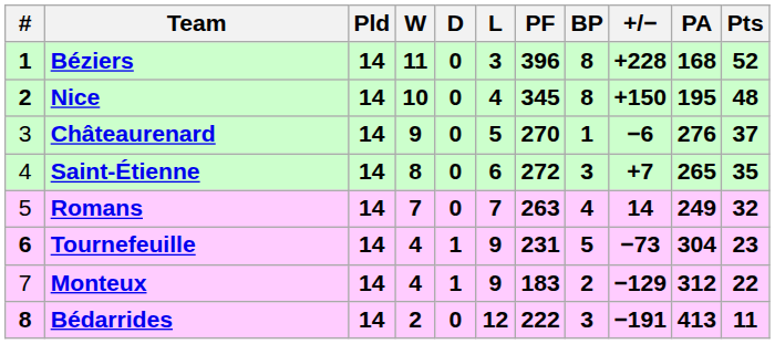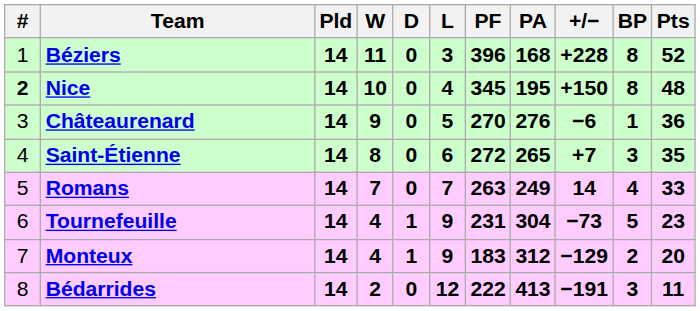 <table class="wikitable" style="text-align: center;">
 <tr>
 <th width="20">#</th>
 <th width="200">Team</th>
 <th width="20">Pld</th>
 <th width="20">W</th>
 <th width="20">D</th>
 <th width="20">L</th>
 <th width="20">PF</th>
+<th width="20">PA</th>
+<th width="25">+/−</th>
 <th width="20">BP</th>
-<th width="25">+/−</th>
-<th width="20">PA</th>
 <th width="20">Pts</th>
 </tr>
 <tr bgcolor=#ccffcc align=center>
-<td><strong>1</strong></td>
+<td>1</td>
 <td align=left><strong><a href='#'>Béziers</a></strong></td>
 <td><strong>14</strong></td>
 <td><strong>11</strong></td>
 <td><strong>0</strong></td>
 <td><strong>3</strong></td>
 <td><strong>396</strong></td>
+<td><strong>168</strong></td>
+<td><strong>+228</strong></td>
 <td><strong>8</strong></td>
-<td><strong>+228</strong></td>
-<td><strong>168</strong></td>
 <td><strong>52</strong></td>
 </tr>
 <tr bgcolor=#ccffcc align=center>
 <td><strong>2</strong></td>
 <td align=left><strong><a href='#'>Nice</a></strong></td>
 <td><strong>14</strong></td>
 <td><strong>10</strong></td>
 <td><strong>0</strong></td>
 <td><strong>4</strong></td>
 <td><strong>345</strong></td>
+<td><strong>195</strong></td>
+<td><strong>+150</strong></td>
 <td><strong>8</strong></td>
-<td><strong>+150</strong></td>
-<td><strong>195</strong></td>
 <td><strong>48</strong></td>
 </tr>
 <tr bgcolor=#ccffcc align=center>
 <td>3</td>
 <td align=left><strong><a href='#'>Châteaurenard</a></strong></td>
 <td><strong>14</strong></td>
 <td><strong>9</strong></td>
 <td><strong>0</strong></td>
 <td><strong>5</strong></td>
 <td><strong>270</strong></td>
+<td><strong>276</strong></td>
+<td><strong>−6</strong></td>
 <td><strong>1</strong></td>
-<td><strong>−6</strong></td>
-<td><strong>276</strong></td>
-<td><strong>37</strong></td>
+<td><strong>36</strong></td>
 </tr>
 <tr bgcolor=#ccffcc align=center>
 <td>4</td>
 <td align=left><strong><a href='#'>Saint-Étienne</a></strong></td>
 <td><strong>14</strong></td>
 <td><strong>8</strong></td>
 <td><strong>0</strong></td>
 <td><strong>6</strong></td>
 <td><strong>272</strong></td>
+<td><strong>265</strong></td>
+<td><strong>+7</strong></td>
 <td><strong>3</strong></td>
-<td><strong>+7</strong></td>
-<td><strong>265</strong></td>
 <td><strong>35</strong></td>
 </tr>
 <tr bgcolor=#ffccff align=center>
 <td>5</td>
 <td align=left><strong><a href='#'>Romans</a></strong></td>
 <td><strong>14</strong></td>
 <td><strong>7</strong></td>
 <td><strong>0</strong></td>
 <td><strong>7</strong></td>
 <td><strong>263</strong></td>
+<td><strong>249</strong></td>
+<td><strong>14</strong></td>
 <td><strong>4</strong></td>
-<td><strong>14</strong></td>
-<td><strong>249</strong></td>
-<td><strong>32</strong></td>
+<td><strong>33</strong></td>
 </tr>
 <tr bgcolor=#ffccff align=center>
-<td><strong>6</strong></td>
+<td>6</td>
 <td align=left><strong><a href='#'>Tournefeuille</a></strong></td>
 <td><strong>14</strong></td>
 <td><strong>4</strong></td>
 <td><strong>1</strong></td>
 <td><strong>9</strong></td>
 <td><strong>231</strong></td>
+<td><strong>304</strong></td>
+<td><strong>−73</strong></td>
 <td><strong>5</strong></td>
-<td><strong>−73</strong></td>
-<td><strong>304</strong></td>
 <td><strong>23</strong></td>
 </tr>
 <tr bgcolor=#ffccff align=center>
 <td>7</td>
 <td align=left><strong><a href='#'>Monteux</a></strong></td>
 <td><strong>14</strong></td>
 <td><strong>4</strong></td>
 <td><strong>1</strong></td>
 <td><strong>9</strong></td>
 <td><strong>183</strong></td>
+<td><strong>312</strong></td>
+<td><strong>−129</strong></td>
 <td><strong>2</strong></td>
-<td><strong>−129</strong></td>
-<td><strong>312</strong></td>
-<td><strong>22</strong></td>
+<td><strong>20</strong></td>
 </tr>
 <tr bgcolor=#ffccff align=center>
-<td><strong>8</strong></td>
+<td>8</td>
 <td align=left><strong><a href='#'>Bédarrides</a></strong></td>
 <td><strong>14</strong></td>
 <td><strong>2</strong></td>
 <td><strong>0</strong></td>
 <td><strong>12</strong></td>
 <td><strong>222</strong></td>
+<td><strong>413</strong></td>
+<td><strong>−191</strong></td>
 <td><strong>3</strong></td>
-<td><strong>−191</strong></td>
-<td><strong>413</strong></td>
 <td><strong>11</strong></td>
 </tr>
 </table>
